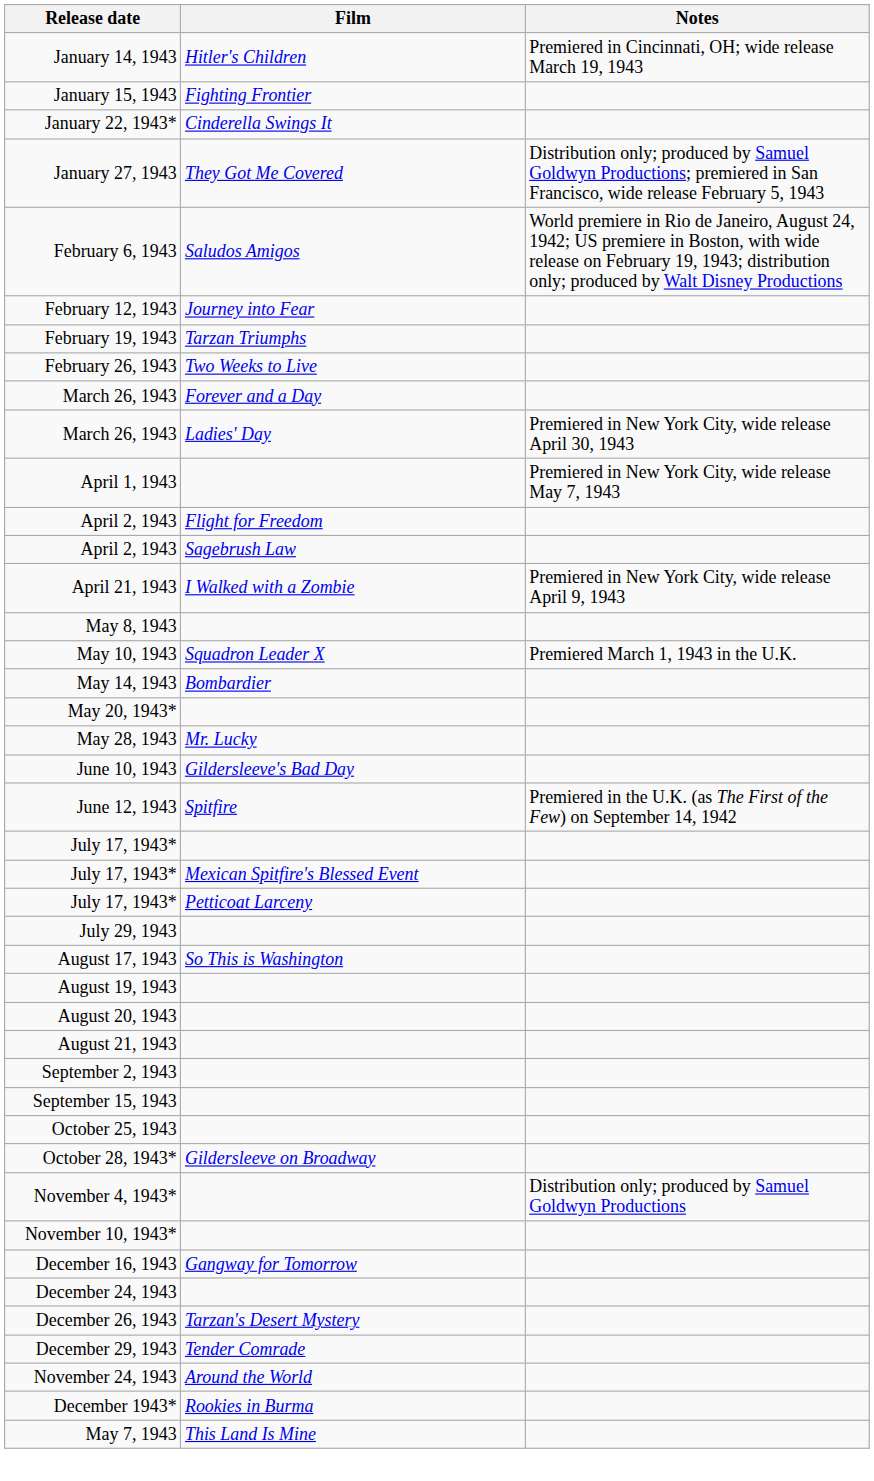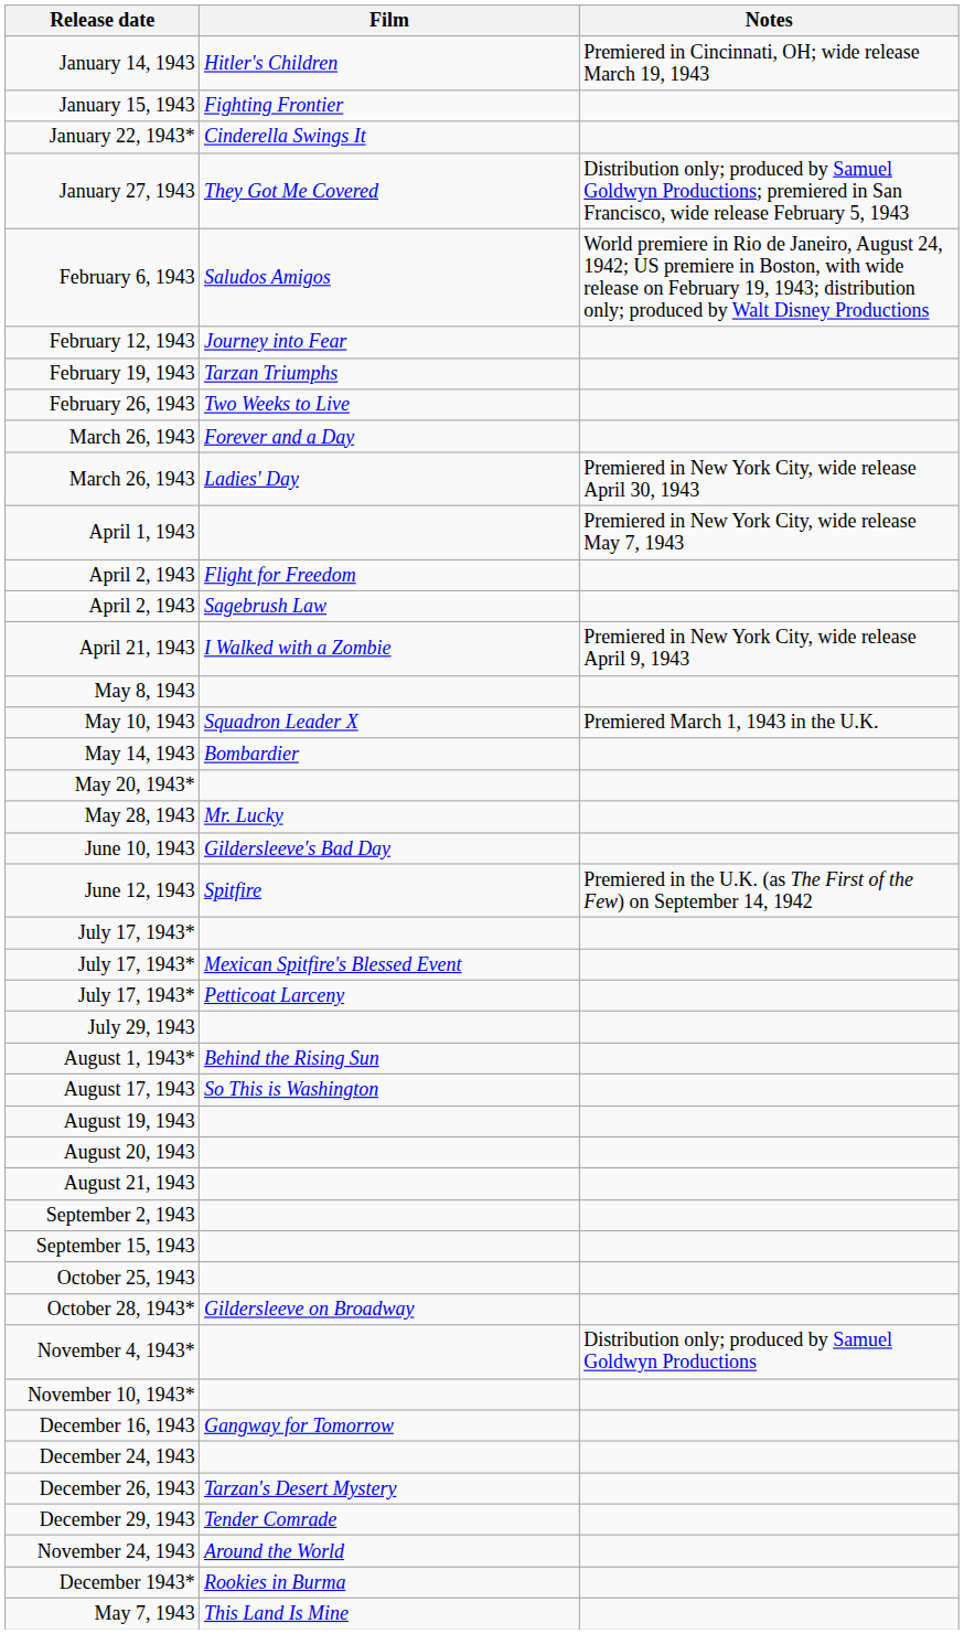 <table class="wikitable sortable plainrowheaders">
 <tr>
 <th scope="col" style="width:150px">Release date</th>
 <th scope="col" style="width:300px">Film</th>
 <th scope="col" style="width:300px" class="unsortable">Notes</th>
 </tr>
 <tr>
 <td style="text-align:right;">January 14, 1943</td>
 <td><em><a href='#'>Hitler's Children</a></em></td>
 <td>Premiered in Cincinnati, OH; wide release March 19, 1943</td>
 </tr>
 <tr>
 <td style="text-align:right;">January 15, 1943</td>
 <td><em><a href='#'>Fighting Frontier</a></em></td>
 <td></td>
 </tr>
 <tr>
 <td style="text-align:right;">January 22, 1943*</td>
 <td><em><a href='#'>Cinderella Swings It</a></em></td>
 <td></td>
 </tr>
 <tr>
 <td style="text-align:right;">January 27, 1943</td>
 <td><em><a href='#'>They Got Me Covered</a></em></td>
 <td>Distribution only; produced by <a href='#'>Samuel Goldwyn Productions</a>; premiered in San Francisco, wide release February 5, 1943</td>
 </tr>
 <tr>
 <td style="text-align:right;">February 6, 1943</td>
 <td><em><a href='#'>Saludos Amigos</a></em></td>
 <td>World premiere in Rio de Janeiro, August 24, 1942; US premiere in Boston, with wide release on February 19, 1943; distribution only; produced by <a href='#'>Walt Disney Productions</a></td>
 </tr>
 <tr>
 <td style="text-align:right;">February 12, 1943</td>
 <td><em><a href='#'>Journey into Fear</a></em></td>
 <td></td>
 </tr>
 <tr>
 <td style="text-align:right;">February 19, 1943</td>
 <td><em><a href='#'>Tarzan Triumphs</a></em></td>
 <td></td>
 </tr>
 <tr>
 <td style="text-align:right;">February 26, 1943</td>
 <td><em><a href='#'>Two Weeks to Live</a></em></td>
 <td></td>
 </tr>
 <tr>
 <td style="text-align:right;">March 26, 1943</td>
 <td><em><a href='#'>Forever and a Day</a></em></td>
 <td></td>
 </tr>
 <tr>
 <td style="text-align:right;">March 26, 1943</td>
 <td><em><a href='#'>Ladies' Day</a></em></td>
 <td>Premiered in New York City, wide release April 30, 1943</td>
 </tr>
 <tr>
 <td style="text-align:right;">April 1, 1943</td>
 <td><em></em></td>
 <td>Premiered in New York City, wide release May 7, 1943</td>
 </tr>
 <tr>
 <td style="text-align:right;">April 2, 1943</td>
 <td><em><a href='#'>Flight for Freedom</a></em></td>
 <td></td>
 </tr>
 <tr>
 <td style="text-align:right;">April 2, 1943</td>
 <td><em><a href='#'>Sagebrush Law</a></em></td>
 <td></td>
 </tr>
 <tr>
 <td style="text-align:right;">April 21, 1943</td>
 <td><em><a href='#'>I Walked with a Zombie</a></em></td>
 <td>Premiered in New York City, wide release April 9, 1943</td>
 </tr>
 <tr>
 <td style="text-align:right;">May 8, 1943</td>
 <td><em></em></td>
 <td></td>
 </tr>
 <tr>
 <td style="text-align:right;">May 10, 1943</td>
 <td><em><a href='#'>Squadron Leader X</a></em></td>
 <td>Premiered March 1, 1943 in the U.K.</td>
 </tr>
 <tr>
 <td style="text-align:right;">May 14, 1943</td>
 <td><em><a href='#'>Bombardier</a></em></td>
 <td></td>
 </tr>
 <tr>
 <td style="text-align:right;">May 20, 1943*</td>
 <td><em></em></td>
 <td></td>
 </tr>
 <tr>
 <td style="text-align:right;">May 28, 1943</td>
 <td><em><a href='#'>Mr. Lucky</a></em></td>
 <td></td>
 </tr>
 <tr>
 <td style="text-align:right;">June 10, 1943</td>
 <td><em><a href='#'>Gildersleeve's Bad Day</a></em></td>
 <td></td>
 </tr>
 <tr>
 <td style="text-align:right;">June 12, 1943</td>
 <td><em><a href='#'>Spitfire</a></em></td>
 <td>Premiered in the U.K. (as <em>The First of the Few</em>) on September 14, 1942</td>
 </tr>
 <tr>
 <td style="text-align:right;">July 17, 1943*</td>
 <td><em></em></td>
 <td></td>
 </tr>
 <tr>
 <td style="text-align:right;">July 17, 1943*</td>
 <td><em><a href='#'>Mexican Spitfire's Blessed Event</a></em></td>
 <td></td>
 </tr>
 <tr>
 <td style="text-align:right;">July 17, 1943*</td>
 <td><em><a href='#'>Petticoat Larceny</a></em></td>
 <td></td>
 </tr>
 <tr>
 <td style="text-align:right;">July 29, 1943</td>
 <td><em></em></td>
 <td></td>
 </tr>
 <tr>
+<td style="text-align:right;">August 1, 1943*</td>
+<td><em><a href='#'>Behind the Rising Sun</a></em></td>
+<td></td>
+</tr>
+<tr>
 <td style="text-align:right;">August 17, 1943</td>
 <td><em><a href='#'>So This is Washington</a></em></td>
 <td></td>
 </tr>
 <tr>
 <td style="text-align:right;">August 19, 1943</td>
 <td><em></em></td>
 <td></td>
 </tr>
 <tr>
 <td style="text-align:right;">August 20, 1943</td>
 <td><em></em></td>
 <td></td>
 </tr>
 <tr>
 <td style="text-align:right;">August 21, 1943</td>
 <td><em></em></td>
 <td></td>
 </tr>
 <tr>
 <td style="text-align:right;">September 2, 1943</td>
 <td><em></em></td>
 <td></td>
 </tr>
 <tr>
 <td style="text-align:right;">September 15, 1943</td>
 <td><em></em></td>
 <td></td>
 </tr>
 <tr>
 <td style="text-align:right;">October 25, 1943</td>
 <td><em></em></td>
 <td></td>
 </tr>
 <tr>
 <td style="text-align:right;">October 28, 1943*</td>
 <td><em><a href='#'>Gildersleeve on Broadway</a></em></td>
 <td></td>
 </tr>
 <tr>
 <td style="text-align:right;">November 4, 1943*</td>
 <td><em></em></td>
 <td>Distribution only; produced by <a href='#'>Samuel Goldwyn Productions</a></td>
 </tr>
 <tr>
 <td style="text-align:right;">November 10, 1943*</td>
 <td><em></em></td>
 <td></td>
 </tr>
 <tr>
 <td style="text-align:right;">December 16, 1943</td>
 <td><em><a href='#'>Gangway for Tomorrow</a></em></td>
 <td></td>
 </tr>
 <tr>
 <td style="text-align:right;">December 24, 1943</td>
 <td><em></em></td>
 <td></td>
 </tr>
 <tr>
 <td style="text-align:right;">December 26, 1943</td>
 <td><em><a href='#'>Tarzan's Desert Mystery</a></em></td>
 <td></td>
 </tr>
 <tr>
 <td style="text-align:right;">December 29, 1943</td>
 <td><em><a href='#'>Tender Comrade</a></em></td>
 <td></td>
 </tr>
 <tr>
 <td style="text-align:right;">November 24, 1943</td>
 <td><em><a href='#'>Around the World</a></em></td>
 <td></td>
 </tr>
 <tr>
 <td style="text-align:right;">December 1943*</td>
 <td><em><a href='#'>Rookies in Burma</a></em></td>
 <td></td>
 </tr>
 <tr>
 <td style="text-align:right;">May 7, 1943</td>
 <td><em><a href='#'>This Land Is Mine</a></em></td>
 <td></td>
 </tr>
 </table>
